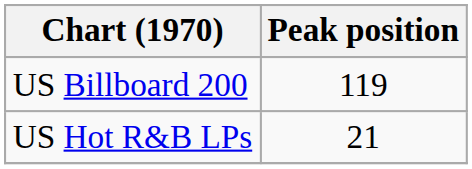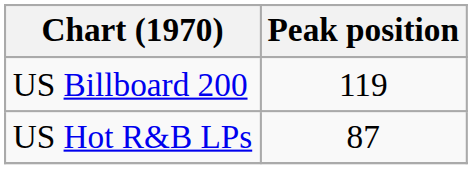 <table class="wikitable">
 <tr>
 <th>Chart (1970)</th>
 <th>Peak position</th>
 </tr>
 <tr>
 <td>US <a href='#'>Billboard 200</a></td>
 <td style="text-align:center;">119</td>
 </tr>
 <tr>
 <td>US <a href='#'>Hot R&B LPs</a></td>
-<td style="text-align:center;">21</td>
+<td style="text-align:center;">87</td>
 </tr>
 <tr>
 </tr>
 </table>
